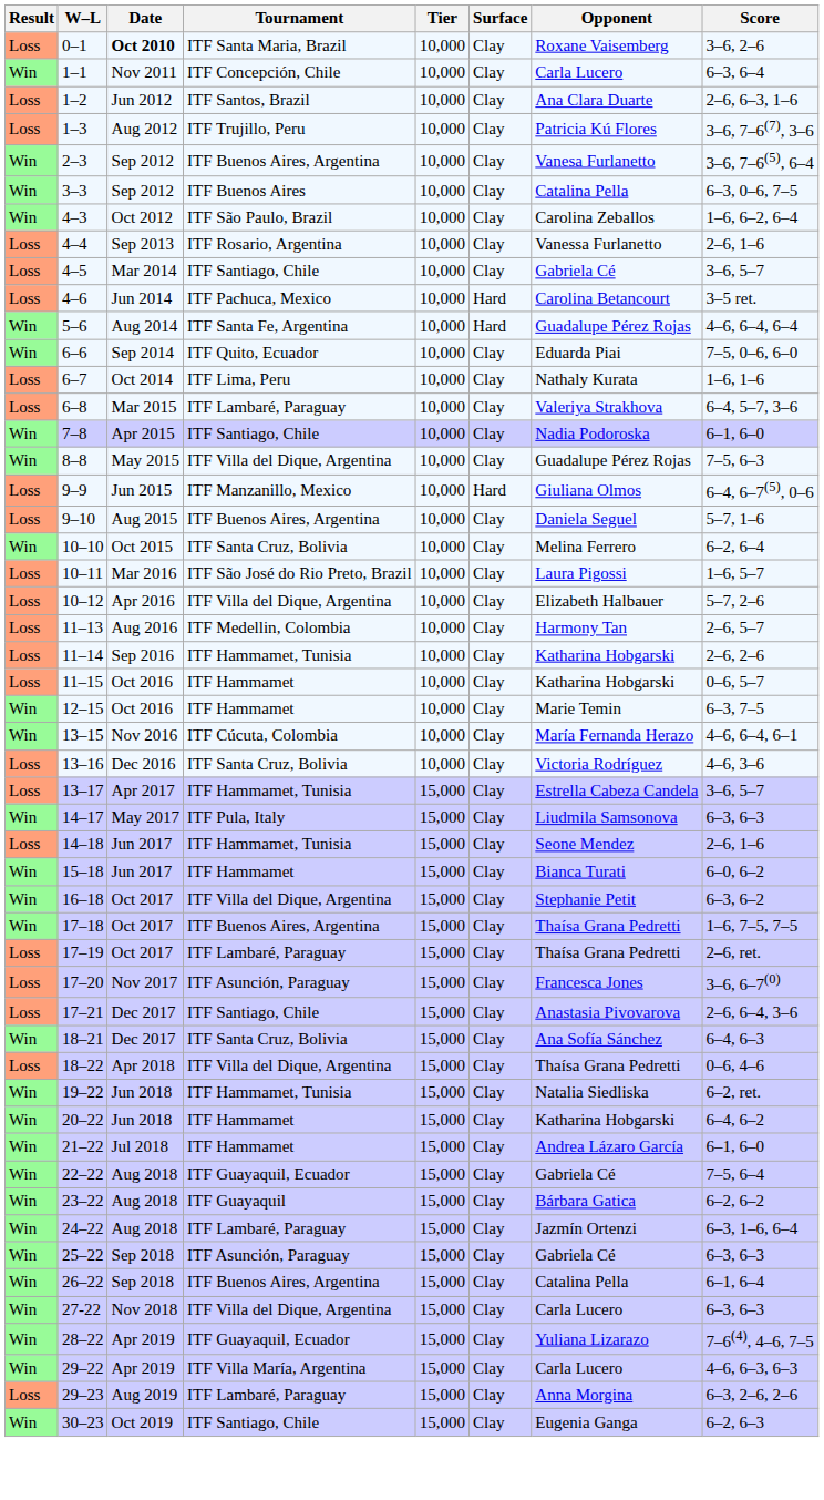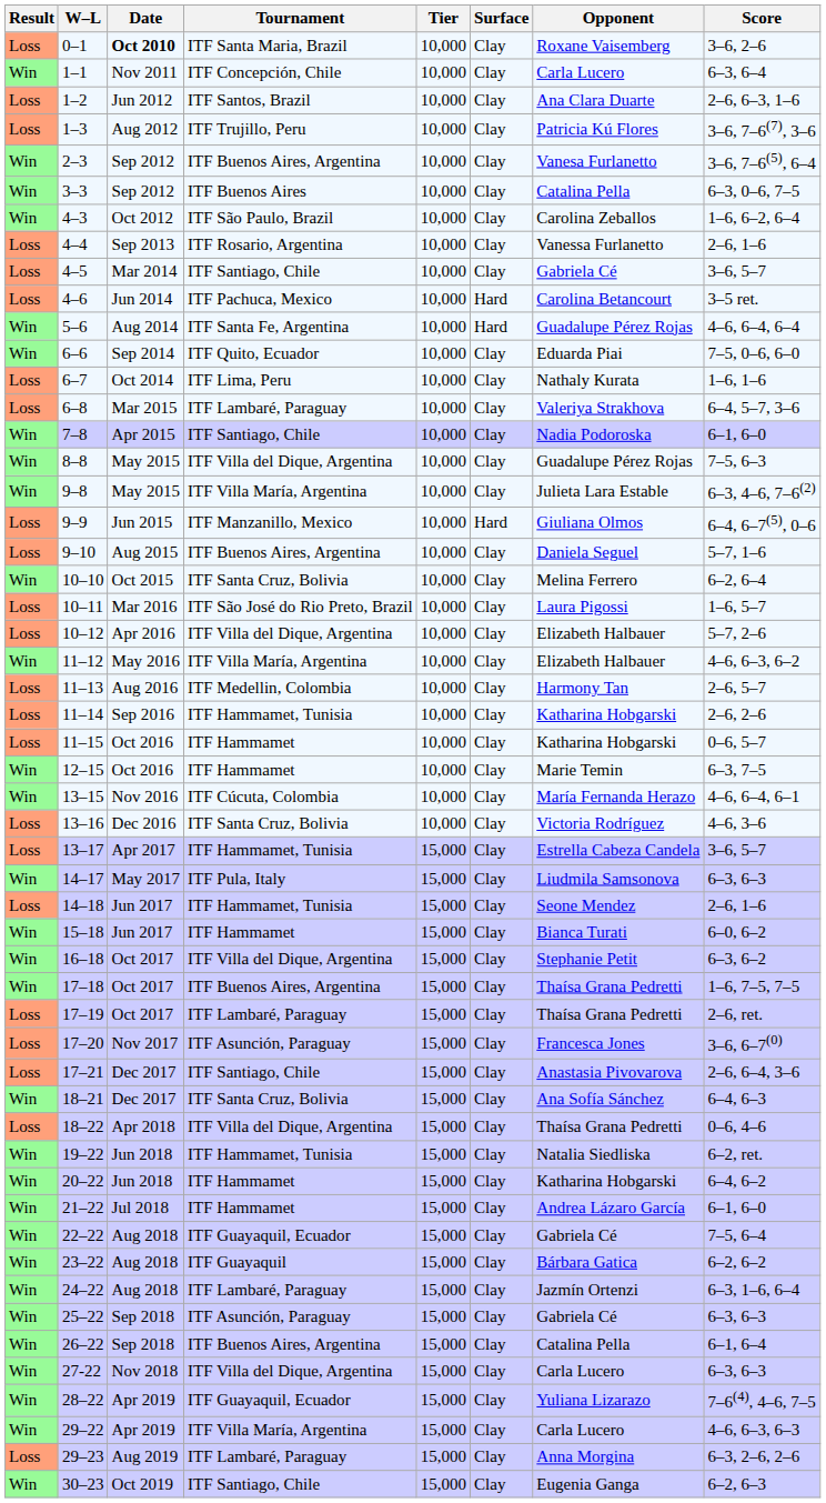 <table class="sortable wikitable" style=font-size:97%>
 <tr>
 <th>Result</th>
 <th class="unsortable">W–L</th>
 <th>Date</th>
 <th>Tournament</th>
 <th>Tier</th>
 <th>Surface</th>
 <th>Opponent</th>
 <th class="unsortable">Score</th>
 </tr>
 <tr bgcolor="#f0f8ff">
 <td bgcolor="FFA07A">Loss</td>
 <td>0–1</td>
 <td><strong>Oct 2010</strong></td>
 <td>ITF Santa Maria, Brazil</td>
 <td>10,000</td>
 <td>Clay</td>
 <td> <a href='#'>Roxane Vaisemberg</a></td>
 <td>3–6, 2–6</td>
 </tr>
 <tr bgcolor="#f0f8ff">
 <td bgcolor="98FB98">Win</td>
 <td>1–1</td>
 <td>Nov 2011</td>
 <td>ITF Concepción, Chile</td>
 <td>10,000</td>
 <td>Clay</td>
 <td> <a href='#'>Carla Lucero</a></td>
 <td>6–3, 6–4</td>
 </tr>
 <tr bgcolor="#f0f8ff">
 <td bgcolor="FFA07A">Loss</td>
 <td>1–2</td>
 <td>Jun 2012</td>
 <td>ITF Santos, Brazil</td>
 <td>10,000</td>
 <td>Clay</td>
 <td> <a href='#'>Ana Clara Duarte</a></td>
 <td>2–6, 6–3, 1–6</td>
 </tr>
 <tr bgcolor="#f0f8ff">
 <td bgcolor="FFA07A">Loss</td>
 <td>1–3</td>
 <td>Aug 2012</td>
 <td>ITF Trujillo, Peru</td>
 <td>10,000</td>
 <td>Clay</td>
 <td> <a href='#'>Patricia Kú Flores</a></td>
 <td>3–6, 7–6<sup>(7)</sup>, 3–6</td>
 </tr>
 <tr bgcolor="#f0f8ff">
 <td bgcolor="98FB98">Win</td>
 <td>2–3</td>
 <td>Sep 2012</td>
 <td>ITF Buenos Aires, Argentina</td>
 <td>10,000</td>
 <td>Clay</td>
 <td> <a href='#'>Vanesa Furlanetto</a></td>
 <td>3–6, 7–6<sup>(5)</sup>, 6–4</td>
 </tr>
 <tr bgcolor="#f0f8ff">
 <td bgcolor="98FB98">Win</td>
 <td>3–3</td>
 <td>Sep 2012</td>
 <td>ITF Buenos Aires</td>
 <td>10,000</td>
 <td>Clay</td>
 <td> <a href='#'>Catalina Pella</a></td>
 <td>6–3, 0–6, 7–5</td>
 </tr>
 <tr bgcolor="#f0f8ff">
 <td bgcolor="98FB98">Win</td>
 <td>4–3</td>
 <td>Oct 2012</td>
 <td>ITF São Paulo, Brazil</td>
 <td>10,000</td>
 <td>Clay</td>
 <td> Carolina Zeballos</td>
 <td>1–6, 6–2, 6–4</td>
 </tr>
 <tr bgcolor="#f0f8ff">
 <td bgcolor="FFA07A">Loss</td>
 <td>4–4</td>
 <td>Sep 2013</td>
 <td>ITF Rosario, Argentina</td>
 <td>10,000</td>
 <td>Clay</td>
 <td> Vanessa Furlanetto</td>
 <td>2–6, 1–6</td>
 </tr>
 <tr style="background:#f0f8ff;">
 <td bgcolor="FFA07A">Loss</td>
 <td>4–5</td>
 <td>Mar 2014</td>
 <td>ITF Santiago, Chile</td>
 <td>10,000</td>
 <td>Clay</td>
 <td> <a href='#'>Gabriela Cé</a></td>
 <td>3–6, 5–7</td>
 </tr>
 <tr style="background:#f0f8ff;">
 <td bgcolor="FFA07A">Loss</td>
 <td>4–6</td>
 <td>Jun 2014</td>
 <td>ITF Pachuca, Mexico</td>
 <td>10,000</td>
 <td>Hard</td>
 <td> <a href='#'>Carolina Betancourt</a></td>
 <td>3–5 ret.</td>
 </tr>
 <tr style="background:#f0f8ff;">
 <td bgcolor="98FB98">Win</td>
 <td>5–6</td>
 <td>Aug 2014</td>
 <td>ITF Santa Fe, Argentina</td>
 <td>10,000</td>
 <td>Hard</td>
 <td> <a href='#'>Guadalupe Pérez Rojas</a></td>
 <td>4–6, 6–4, 6–4</td>
 </tr>
 <tr style="background:#f0f8ff;">
 <td bgcolor="98FB98">Win</td>
 <td>6–6</td>
 <td>Sep 2014</td>
 <td>ITF Quito, Ecuador</td>
 <td>10,000</td>
 <td>Clay</td>
 <td> Eduarda Piai</td>
 <td>7–5, 0–6, 6–0</td>
 </tr>
 <tr style="background:#f0f8ff;">
 <td bgcolor="FFA07A">Loss</td>
 <td>6–7</td>
 <td>Oct 2014</td>
 <td>ITF Lima, Peru</td>
 <td>10,000</td>
 <td>Clay</td>
 <td> Nathaly Kurata</td>
 <td>1–6, 1–6</td>
 </tr>
 <tr style="background:#f0f8ff;">
 <td bgcolor="FFA07A">Loss</td>
 <td>6–8</td>
 <td>Mar 2015</td>
 <td>ITF Lambaré, Paraguay</td>
 <td>10,000</td>
 <td>Clay</td>
 <td> <a href='#'>Valeriya Strakhova</a></td>
 <td>6–4, 5–7, 3–6</td>
 </tr>
 <tr style="background:#ccf;">
 <td bgcolor="98FB98">Win</td>
 <td>7–8</td>
 <td>Apr 2015</td>
 <td>ITF Santiago, Chile</td>
 <td>10,000</td>
 <td>Clay</td>
 <td> <a href='#'>Nadia Podoroska</a></td>
 <td>6–1, 6–0</td>
 </tr>
 <tr style="background:#f0f8ff;">
 <td bgcolor="98FB98">Win</td>
 <td>8–8</td>
 <td>May 2015</td>
 <td>ITF Villa del Dique, Argentina</td>
 <td>10,000</td>
 <td>Clay</td>
 <td> Guadalupe Pérez Rojas</td>
 <td>7–5, 6–3</td>
 </tr>
 <tr style="background:#f0f8ff;">
+<td bgcolor="98FB98">Win</td>
+<td>9–8</td>
+<td>May 2015</td>
+<td>ITF Villa María, Argentina</td>
+<td>10,000</td>
+<td>Clay</td>
+<td> Julieta Lara Estable</td>
+<td>6–3, 4–6, 7–6<sup>(2)</sup></td>
+</tr>
+<tr style="background:#f0f8ff;">
 <td bgcolor="FFA07A">Loss</td>
 <td>9–9</td>
 <td>Jun 2015</td>
 <td>ITF Manzanillo, Mexico</td>
 <td>10,000</td>
 <td>Hard</td>
 <td> <a href='#'>Giuliana Olmos</a></td>
 <td>6–4, 6–7<sup>(5)</sup>, 0–6</td>
 </tr>
 <tr style="background:#f0f8ff;">
 <td bgcolor="FFA07A">Loss</td>
 <td>9–10</td>
 <td>Aug 2015</td>
 <td>ITF Buenos Aires, Argentina</td>
 <td>10,000</td>
 <td>Clay</td>
 <td> <a href='#'>Daniela Seguel</a></td>
 <td>5–7, 1–6</td>
 </tr>
 <tr style="background:#f0f8ff;">
 <td bgcolor="98FB98">Win</td>
 <td>10–10</td>
 <td>Oct 2015</td>
 <td>ITF Santa Cruz, Bolivia</td>
 <td>10,000</td>
 <td>Clay</td>
 <td> Melina Ferrero</td>
 <td>6–2, 6–4</td>
 </tr>
 <tr style="background:#f0f8ff;">
 <td bgcolor="FFA07A">Loss</td>
 <td>10–11</td>
 <td>Mar 2016</td>
 <td>ITF São José do Rio Preto, Brazil</td>
 <td>10,000</td>
 <td>Clay</td>
 <td> <a href='#'>Laura Pigossi</a></td>
 <td>1–6, 5–7</td>
 </tr>
 <tr style="background:#f0f8ff;">
 <td bgcolor="FFA07A">Loss</td>
 <td>10–12</td>
 <td>Apr 2016</td>
 <td>ITF Villa del Dique, Argentina</td>
 <td>10,000</td>
 <td>Clay</td>
 <td> Elizabeth Halbauer</td>
 <td>5–7, 2–6</td>
+</tr>
+<tr style="background:#f0f8ff;">
+<td bgcolor="98FB98">Win</td>
+<td>11–12</td>
+<td>May 2016</td>
+<td>ITF Villa María, Argentina</td>
+<td>10,000</td>
+<td>Clay</td>
+<td> Elizabeth Halbauer</td>
+<td>4–6, 6–3, 6–2</td>
 </tr>
 <tr style="background:#f0f8ff;">
 <td bgcolor="FFA07A">Loss</td>
 <td>11–13</td>
 <td>Aug 2016</td>
 <td>ITF Medellin, Colombia</td>
 <td>10,000</td>
 <td>Clay</td>
 <td> <a href='#'>Harmony Tan</a></td>
 <td>2–6, 5–7</td>
 </tr>
 <tr style="background:#f0f8ff;">
 <td bgcolor="FFA07A">Loss</td>
 <td>11–14</td>
 <td>Sep 2016</td>
 <td>ITF Hammamet, Tunisia</td>
 <td>10,000</td>
 <td>Clay</td>
 <td> <a href='#'>Katharina Hobgarski</a></td>
 <td>2–6, 2–6</td>
 </tr>
 <tr style="background:#f0f8ff;">
 <td bgcolor="FFA07A">Loss</td>
 <td>11–15</td>
 <td>Oct 2016</td>
 <td>ITF Hammamet</td>
 <td>10,000</td>
 <td>Clay</td>
 <td> Katharina Hobgarski</td>
 <td>0–6, 5–7</td>
 </tr>
 <tr style="background:#f0f8ff;">
 <td bgcolor="98FB98">Win</td>
 <td>12–15</td>
 <td>Oct 2016</td>
 <td>ITF Hammamet</td>
 <td>10,000</td>
 <td>Clay</td>
 <td> Marie Temin</td>
 <td>6–3, 7–5</td>
 </tr>
 <tr style="background:#f0f8ff;">
 <td bgcolor="98FB98">Win</td>
 <td>13–15</td>
 <td>Nov 2016</td>
 <td>ITF Cúcuta, Colombia</td>
 <td>10,000</td>
 <td>Clay</td>
 <td> <a href='#'>María Fernanda Herazo</a></td>
 <td>4–6, 6–4, 6–1</td>
 </tr>
 <tr style="background:#f0f8ff;">
 <td bgcolor="FFA07A">Loss</td>
 <td>13–16</td>
 <td>Dec 2016</td>
 <td>ITF Santa Cruz, Bolivia</td>
 <td>10,000</td>
 <td>Clay</td>
 <td> <a href='#'>Victoria Rodríguez</a></td>
 <td>4–6, 3–6</td>
 </tr>
 <tr style="background:#ccf;">
 <td bgcolor="FFA07A">Loss</td>
 <td>13–17</td>
 <td>Apr 2017</td>
 <td>ITF Hammamet, Tunisia</td>
 <td>15,000</td>
 <td>Clay</td>
 <td> <a href='#'>Estrella Cabeza Candela</a></td>
 <td>3–6, 5–7</td>
 </tr>
 <tr style="background:#ccf;">
 <td bgcolor="98FB98">Win</td>
 <td>14–17</td>
 <td>May 2017</td>
 <td>ITF Pula, Italy</td>
 <td>15,000</td>
 <td>Clay</td>
 <td> <a href='#'>Liudmila Samsonova</a></td>
 <td>6–3, 6–3</td>
 </tr>
 <tr style="background:#ccf;">
 <td bgcolor="FFA07A">Loss</td>
 <td>14–18</td>
 <td>Jun 2017</td>
 <td>ITF Hammamet, Tunisia</td>
 <td>15,000</td>
 <td>Clay</td>
 <td> <a href='#'>Seone Mendez</a></td>
 <td>2–6, 1–6</td>
 </tr>
 <tr style="background:#ccf;">
 <td bgcolor="98FB98">Win</td>
 <td>15–18</td>
 <td>Jun 2017</td>
 <td>ITF Hammamet</td>
 <td>15,000</td>
 <td>Clay</td>
 <td> <a href='#'>Bianca Turati</a></td>
 <td>6–0, 6–2</td>
 </tr>
 <tr style="background:#ccf;">
 <td bgcolor="98FB98">Win</td>
 <td>16–18</td>
 <td>Oct 2017</td>
 <td>ITF Villa del Dique, Argentina</td>
 <td>15,000</td>
 <td>Clay</td>
 <td> <a href='#'>Stephanie Petit</a></td>
 <td>6–3, 6–2</td>
 </tr>
 <tr style="background:#ccf;">
 <td bgcolor="98FB98">Win</td>
 <td>17–18</td>
 <td>Oct 2017</td>
 <td>ITF Buenos Aires, Argentina</td>
 <td>15,000</td>
 <td>Clay</td>
 <td> <a href='#'>Thaísa Grana Pedretti</a></td>
 <td>1–6, 7–5, 7–5</td>
 </tr>
 <tr style="background:#ccf;">
 <td bgcolor="FFA07A">Loss</td>
 <td>17–19</td>
 <td>Oct 2017</td>
 <td>ITF Lambaré, Paraguay</td>
 <td>15,000</td>
 <td>Clay</td>
 <td> Thaísa Grana Pedretti</td>
 <td>2–6, ret.</td>
 </tr>
 <tr style="background:#ccf;">
 <td bgcolor="FFA07A">Loss</td>
 <td>17–20</td>
 <td>Nov 2017</td>
 <td>ITF Asunción, Paraguay</td>
 <td>15,000</td>
 <td>Clay</td>
 <td> <a href='#'>Francesca Jones</a></td>
 <td>3–6, 6–7<sup>(0)</sup></td>
 </tr>
 <tr style="background:#ccf;">
 <td bgcolor="FFA07A">Loss</td>
 <td>17–21</td>
 <td>Dec 2017</td>
 <td>ITF Santiago, Chile</td>
 <td>15,000</td>
 <td>Clay</td>
 <td> <a href='#'>Anastasia Pivovarova</a></td>
 <td>2–6, 6–4, 3–6</td>
 </tr>
 <tr style="background:#ccf;">
 <td bgcolor="98FB98">Win</td>
 <td>18–21</td>
 <td>Dec 2017</td>
 <td>ITF Santa Cruz, Bolivia</td>
 <td>15,000</td>
 <td>Clay</td>
 <td> <a href='#'>Ana Sofía Sánchez</a></td>
 <td>6–4, 6–3</td>
 </tr>
 <tr style="background:#ccf;">
 <td bgcolor="FFA07A">Loss</td>
 <td>18–22</td>
 <td>Apr 2018</td>
 <td>ITF Villa del Dique, Argentina</td>
 <td>15,000</td>
 <td>Clay</td>
 <td> Thaísa Grana Pedretti</td>
 <td>0–6, 4–6</td>
 </tr>
 <tr style="background:#ccf;">
 <td bgcolor="98FB98">Win</td>
 <td>19–22</td>
 <td>Jun 2018</td>
 <td>ITF Hammamet, Tunisia</td>
 <td>15,000</td>
 <td>Clay</td>
 <td> Natalia Siedliska</td>
 <td>6–2, ret.</td>
 </tr>
 <tr style="background:#ccf;">
 <td bgcolor="98FB98">Win</td>
 <td>20–22</td>
 <td>Jun 2018</td>
 <td>ITF Hammamet</td>
 <td>15,000</td>
 <td>Clay</td>
 <td> Katharina Hobgarski</td>
 <td>6–4, 6–2</td>
 </tr>
 <tr style="background:#ccf;">
 <td bgcolor="98FB98">Win</td>
 <td>21–22</td>
 <td>Jul 2018</td>
 <td>ITF Hammamet</td>
 <td>15,000</td>
 <td>Clay</td>
 <td> <a href='#'>Andrea Lázaro García</a></td>
 <td>6–1, 6–0</td>
 </tr>
 <tr style="background:#ccf;">
 <td bgcolor="98FB98">Win</td>
 <td>22–22</td>
 <td>Aug 2018</td>
 <td>ITF Guayaquil, Ecuador</td>
 <td>15,000</td>
 <td>Clay</td>
 <td> Gabriela Cé</td>
 <td>7–5, 6–4</td>
 </tr>
 <tr style="background:#ccf;">
 <td bgcolor="98FB98">Win</td>
 <td>23–22</td>
 <td>Aug 2018</td>
 <td>ITF Guayaquil</td>
 <td>15,000</td>
 <td>Clay</td>
 <td> <a href='#'>Bárbara Gatica</a></td>
 <td>6–2, 6–2</td>
 </tr>
 <tr style="background:#ccf;">
 <td bgcolor="98FB98">Win</td>
 <td>24–22</td>
 <td>Aug 2018</td>
 <td>ITF Lambaré, Paraguay</td>
 <td>15,000</td>
 <td>Clay</td>
 <td> Jazmín Ortenzi</td>
 <td>6–3, 1–6, 6–4</td>
 </tr>
 <tr style="background:#ccf;">
 <td bgcolor="98FB98">Win</td>
 <td>25–22</td>
 <td>Sep 2018</td>
 <td>ITF Asunción, Paraguay</td>
 <td>15,000</td>
 <td>Clay</td>
 <td> Gabriela Cé</td>
 <td>6–3, 6–3</td>
 </tr>
 <tr style="background:#ccf;">
 <td bgcolor="98FB98">Win</td>
 <td>26–22</td>
 <td>Sep 2018</td>
 <td>ITF Buenos Aires, Argentina</td>
 <td>15,000</td>
 <td>Clay</td>
 <td> Catalina Pella</td>
 <td>6–1, 6–4</td>
 </tr>
 <tr style="background:#ccf;">
 <td bgcolor="98FB98">Win</td>
 <td>27-22</td>
 <td>Nov 2018</td>
 <td>ITF Villa del Dique, Argentina</td>
 <td>15,000</td>
 <td>Clay</td>
 <td> Carla Lucero</td>
 <td>6–3, 6–3</td>
 </tr>
 <tr style="background:#ccf;">
 <td bgcolor="98FB98">Win</td>
 <td>28–22</td>
 <td>Apr 2019</td>
 <td>ITF Guayaquil, Ecuador</td>
 <td>15,000</td>
 <td>Clay</td>
 <td> <a href='#'>Yuliana Lizarazo</a></td>
 <td>7–6<sup>(4)</sup>, 4–6, 7–5</td>
 </tr>
 <tr style="background:#ccf;">
 <td bgcolor="98FB98">Win</td>
 <td>29–22</td>
 <td>Apr 2019</td>
 <td>ITF Villa María, Argentina</td>
 <td>15,000</td>
 <td>Clay</td>
 <td> Carla Lucero</td>
 <td>4–6, 6–3, 6–3</td>
 </tr>
 <tr style="background:#ccf;">
 <td bgcolor="FFA07A">Loss</td>
 <td>29–23</td>
 <td>Aug 2019</td>
 <td>ITF Lambaré, Paraguay</td>
 <td>15,000</td>
 <td>Clay</td>
 <td> <a href='#'>Anna Morgina</a></td>
 <td>6–3, 2–6, 2–6</td>
 </tr>
 <tr style="background:#ccf;">
 <td bgcolor="98FB98">Win</td>
 <td>30–23</td>
 <td>Oct 2019</td>
 <td>ITF Santiago, Chile</td>
 <td>15,000</td>
 <td>Clay</td>
 <td> Eugenia Ganga</td>
 <td>6–2, 6–3</td>
 </tr>
 </table>
